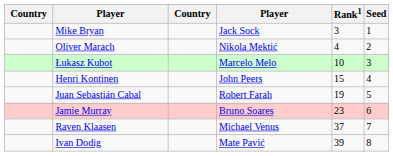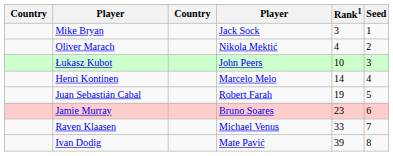 <table class="sortable wikitable">
 <tr>
 <th width="70">Country</th>
 <th width="175">Player</th>
 <th width="70">Country</th>
 <th width="175">Player</th>
 <th>Rank<sup>1</sup></th>
 <th>Seed</th>
 </tr>
 <tr>
 <td></td>
 <td><a href='#'>Mike Bryan</a></td>
 <td></td>
 <td><a href='#'>Jack Sock</a></td>
 <td>3</td>
 <td>1</td>
 </tr>
 <tr>
 <td></td>
 <td><a href='#'>Oliver Marach</a></td>
 <td></td>
 <td><a href='#'>Nikola Mektić</a></td>
 <td>4</td>
 <td>2</td>
 </tr>
 <tr style="background:#cfc;">
 <td></td>
 <td><a href='#'>Łukasz Kubot</a></td>
 <td></td>
-<td><a href='#'>Marcelo Melo</a></td>
+<td><a href='#'>John Peers</a></td>
 <td>10</td>
 <td>3</td>
 </tr>
 <tr>
 <td></td>
 <td><a href='#'>Henri Kontinen</a></td>
 <td></td>
-<td><a href='#'>John Peers</a></td>
-<td>15</td>
+<td><a href='#'>Marcelo Melo</a></td>
+<td>14</td>
 <td>4</td>
 </tr>
 <tr>
 <td></td>
 <td><a href='#'>Juan Sebastián Cabal</a></td>
 <td></td>
 <td><a href='#'>Robert Farah</a></td>
 <td>19</td>
 <td>5</td>
 </tr>
 <tr style="background:#fcc;">
 <td></td>
 <td><a href='#'>Jamie Murray</a></td>
 <td></td>
 <td><a href='#'>Bruno Soares</a></td>
 <td>23</td>
 <td>6</td>
 </tr>
 <tr>
 <td></td>
 <td><a href='#'>Raven Klaasen</a></td>
 <td></td>
 <td><a href='#'>Michael Venus</a></td>
-<td>37</td>
+<td>33</td>
 <td>7</td>
 </tr>
 <tr>
 <td></td>
 <td><a href='#'>Ivan Dodig</a></td>
 <td></td>
 <td><a href='#'>Mate Pavić</a></td>
 <td>39</td>
 <td>8</td>
 </tr>
 </table>
